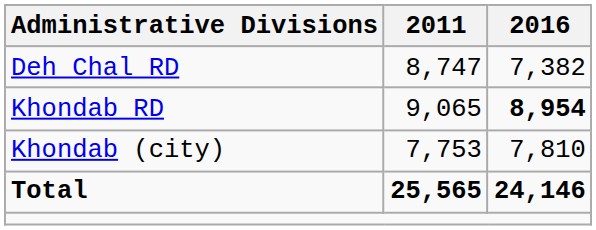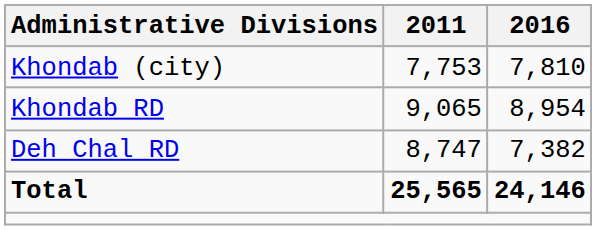 <table class="wikitable">
 <tr>
 <th>Administrative Divisions</th>
 <th>2011</th>
 <th>2016</th>
 </tr>
 <tr>
-<td><a href='#'>Deh Chal RD</a></td>
-<td style="text-align: right;">8,747</td>
-<td style="text-align: right;">7,382</td>
+<td><a href='#'>Khondab</a> (city)</td>
+<td style="text-align: right;">7,753</td>
+<td style="text-align: right;">7,810</td>
 </tr>
 <tr>
 <td><a href='#'>Khondab RD</a></td>
 <td style="text-align: right;">9,065</td>
-<td style="text-align: right;"><strong>8,954</strong></td>
+<td style="text-align: right;">8,954</td>
 </tr>
 <tr>
-<td><a href='#'>Khondab</a> (city)</td>
-<td style="text-align: right;">7,753</td>
-<td style="text-align: right;">7,810</td>
+<td><a href='#'>Deh Chal RD</a></td>
+<td style="text-align: right;">8,747</td>
+<td style="text-align: right;">7,382</td>
 </tr>
 <tr>
 <td><strong>Total</strong></td>
 <td style="text-align: right;"><strong>25,565</strong></td>
 <td style="text-align: right;"><strong>24,146</strong></td>
 </tr>
 <tr>
 <td colspan=3></td>
 </tr>
 </table>
